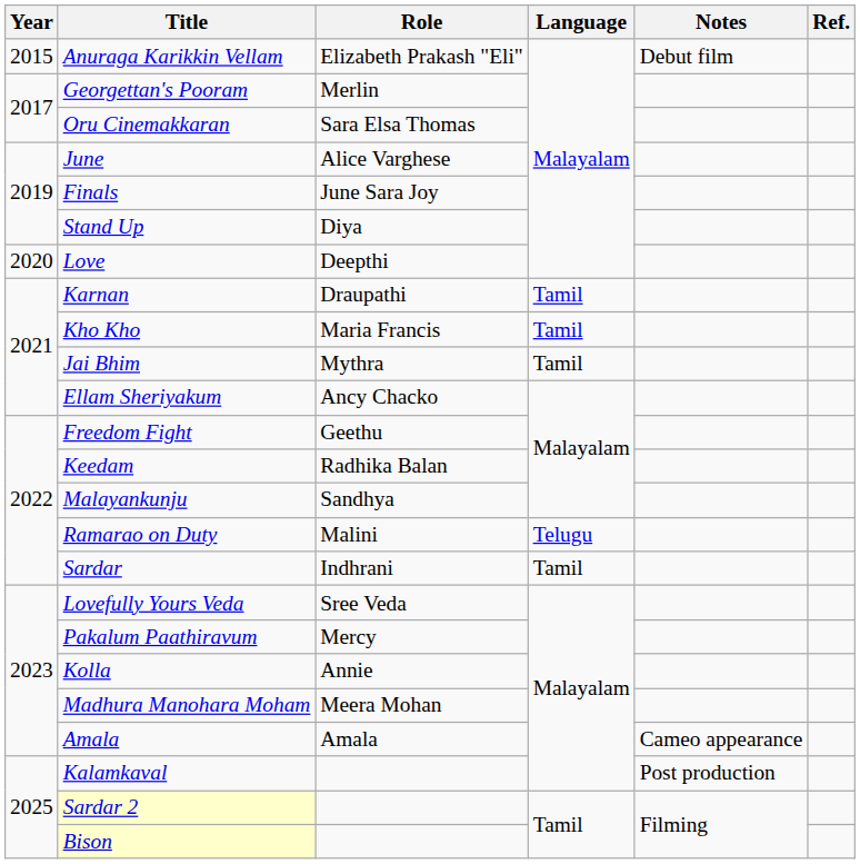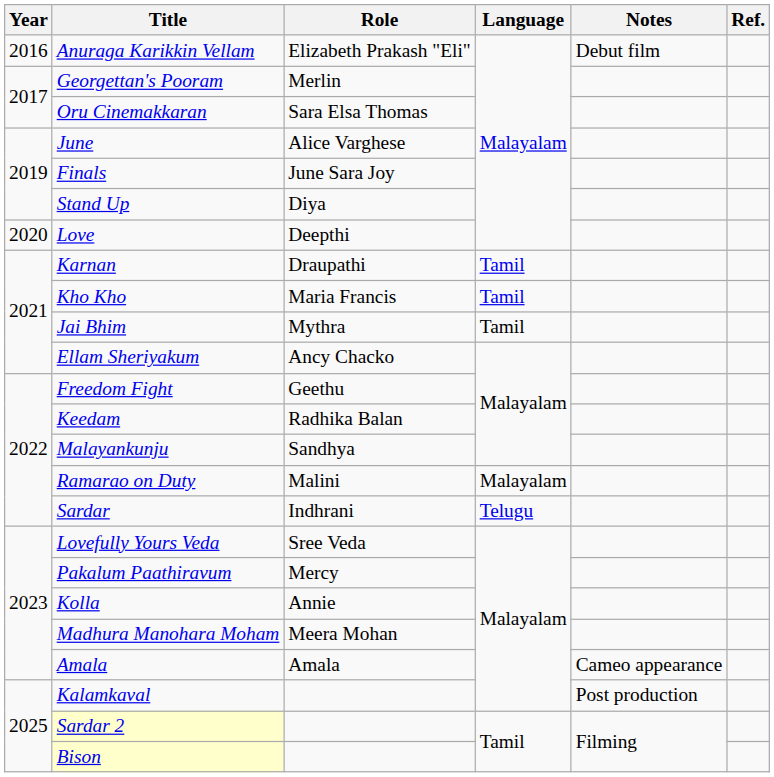 <table class="wikitable sortable">
 <tr>
 <th>Year</th>
 <th>Title</th>
 <th>Role</th>
 <th>Language</th>
 <th class="unsortable">Notes</th>
 <th class="unsortable">Ref.</th>
 </tr>
 <tr>
-<td>2015</td>
+<td>2016</td>
 <td><em><a href='#'>Anuraga Karikkin Vellam</a></em></td>
 <td>Elizabeth Prakash "Eli"</td>
 <td rowspan="7"><a href='#'>Malayalam</a></td>
 <td>Debut film</td>
 <td></td>
 </tr>
 <tr>
 <td rowspan=2>2017</td>
 <td><em><a href='#'>Georgettan's Pooram</a></em></td>
 <td>Merlin</td>
 <td></td>
 <td></td>
 </tr>
 <tr>
 <td><em><a href='#'>Oru Cinemakkaran</a></em></td>
 <td>Sara Elsa Thomas</td>
 <td></td>
 <td></td>
 </tr>
 <tr>
 <td rowspan=3>2019</td>
 <td><em><a href='#'>June</a></em></td>
 <td>Alice Varghese</td>
 <td></td>
 <td></td>
 </tr>
 <tr>
 <td><em><a href='#'>Finals</a></em></td>
 <td>June Sara Joy</td>
 <td></td>
 <td></td>
 </tr>
 <tr>
 <td><em><a href='#'>Stand Up</a></em></td>
 <td>Diya</td>
 <td></td>
 <td></td>
 </tr>
 <tr>
 <td>2020</td>
 <td><em><a href='#'>Love</a></em></td>
 <td>Deepthi</td>
 <td></td>
 <td></td>
 </tr>
 <tr>
 <td rowspan=4>2021</td>
 <td><em><a href='#'>Karnan</a></em></td>
 <td>Draupathi</td>
 <td><a href='#'>Tamil</a></td>
 <td></td>
 <td></td>
 </tr>
 <tr>
 <td><em><a href='#'>Kho Kho</a></em></td>
 <td>Maria Francis</td>
 <td><a href='#'>Tamil</a></td>
 <td></td>
 <td></td>
 </tr>
 <tr>
 <td><em><a href='#'>Jai Bhim</a></em></td>
 <td>Mythra</td>
 <td>Tamil</td>
 <td></td>
 <td></td>
 </tr>
 <tr>
 <td><em><a href='#'>Ellam Sheriyakum</a></em></td>
 <td>Ancy Chacko</td>
 <td rowspan="4">Malayalam</td>
 <td></td>
 <td></td>
 </tr>
 <tr>
 <td rowspan=5>2022</td>
 <td><em><a href='#'>Freedom Fight</a></em></td>
 <td>Geethu</td>
 <td></td>
 <td></td>
 </tr>
 <tr>
 <td><em><a href='#'>Keedam</a></em></td>
 <td>Radhika Balan</td>
 <td></td>
 <td></td>
 </tr>
 <tr>
 <td><em><a href='#'>Malayankunju</a></em></td>
 <td>Sandhya</td>
 <td></td>
 <td></td>
 </tr>
 <tr>
 <td><em><a href='#'>Ramarao on Duty</a></em></td>
 <td>Malini</td>
-<td><a href='#'>Telugu</a></td>
+<td>Malayalam</td>
 <td></td>
 <td></td>
 </tr>
 <tr>
 <td><em><a href='#'>Sardar</a></em></td>
 <td>Indhrani</td>
-<td>Tamil</td>
+<td><a href='#'>Telugu</a></td>
 <td></td>
 <td></td>
 </tr>
 <tr>
 <td rowspan=5>2023</td>
 <td><em><a href='#'>Lovefully Yours Veda</a></em></td>
 <td>Sree Veda</td>
 <td rowspan="6">Malayalam</td>
 <td></td>
 <td></td>
 </tr>
 <tr>
 <td><em><a href='#'>Pakalum Paathiravum</a></em></td>
 <td>Mercy</td>
 <td></td>
 <td></td>
 </tr>
 <tr>
 <td><em><a href='#'>Kolla</a></em></td>
 <td>Annie</td>
 <td></td>
 <td></td>
 </tr>
 <tr>
 <td><em><a href='#'>Madhura Manohara Moham</a></em></td>
 <td>Meera Mohan</td>
 <td></td>
 <td></td>
 </tr>
 <tr>
 <td><em><a href='#'>Amala</a></em></td>
 <td>Amala</td>
 <td>Cameo appearance</td>
 <td></td>
 </tr>
 <tr>
 <td rowspan="3">2025</td>
 <td><em><a href='#'>Kalamkaval</a></em></td>
 <td></td>
 <td>Post production</td>
 <td></td>
 </tr>
 <tr>
 <td style="background:#ffc;"><em><a href='#'>Sardar 2</a></em> </td>
 <td></td>
 <td rowspan="2">Tamil</td>
 <td rowspan="2">Filming</td>
 <td></td>
 </tr>
 <tr>
 <td style="background:#ffc;"><em><a href='#'>Bison</a></em> </td>
 <td></td>
 <td></td>
 </tr>
 </table>
